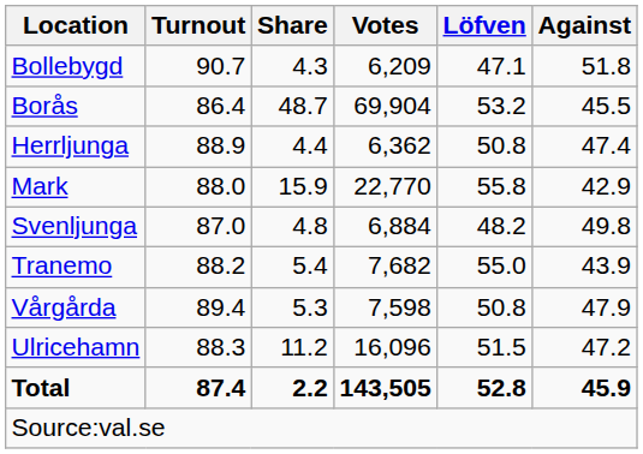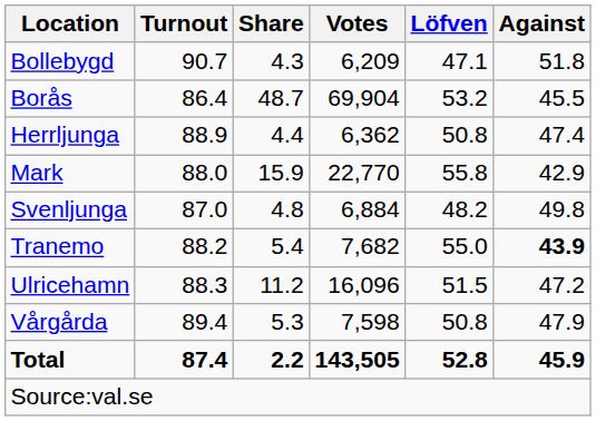 <table class="wikitable sortable" style=text-align:right>
 <tr>
 <th>Location</th>
 <th>Turnout</th>
 <th>Share</th>
 <th>Votes</th>
 <th><a href='#'>Löfven</a></th>
 <th>Against</th>
 </tr>
 <tr>
 <td align=left><a href='#'>Bollebygd</a></td>
 <td>90.7</td>
 <td>4.3</td>
 <td>6,209</td>
 <td>47.1</td>
 <td>51.8</td>
 </tr>
 <tr>
 <td align=left><a href='#'>Borås</a></td>
 <td>86.4</td>
 <td>48.7</td>
 <td>69,904</td>
 <td>53.2</td>
 <td>45.5</td>
 </tr>
 <tr>
 <td align=left><a href='#'>Herrljunga</a></td>
 <td>88.9</td>
 <td>4.4</td>
 <td>6,362</td>
 <td>50.8</td>
 <td>47.4</td>
 </tr>
 <tr>
 <td align=left><a href='#'>Mark</a></td>
 <td>88.0</td>
 <td>15.9</td>
 <td>22,770</td>
 <td>55.8</td>
 <td>42.9</td>
 </tr>
 <tr>
 <td align=left><a href='#'>Svenljunga</a></td>
 <td>87.0</td>
 <td>4.8</td>
 <td>6,884</td>
 <td>48.2</td>
 <td>49.8</td>
 </tr>
 <tr>
 <td align=left><a href='#'>Tranemo</a></td>
 <td>88.2</td>
 <td>5.4</td>
 <td>7,682</td>
 <td>55.0</td>
-<td>43.9</td>
+<td><strong>43.9</strong></td>
+</tr>
+<tr>
+<td align=left><a href='#'>Ulricehamn</a></td>
+<td>88.3</td>
+<td>11.2</td>
+<td>16,096</td>
+<td>51.5</td>
+<td>47.2</td>
 </tr>
 <tr>
 <td align=left><a href='#'>Vårgårda</a></td>
 <td>89.4</td>
 <td>5.3</td>
 <td>7,598</td>
 <td>50.8</td>
 <td>47.9</td>
-</tr>
-<tr>
-<td align=left><a href='#'>Ulricehamn</a></td>
-<td>88.3</td>
-<td>11.2</td>
-<td>16,096</td>
-<td>51.5</td>
-<td>47.2</td>
 </tr>
 <tr>
 <td align=left><strong>Total</strong></td>
 <td><strong>87.4</strong></td>
 <td><strong>2.2</strong></td>
 <td><strong>143,505</strong></td>
 <td><strong>52.8</strong></td>
 <td><strong>45.9</strong></td>
 </tr>
 <tr>
 <td align=left colspan=6>Source:val.se</td>
 </tr>
 </table>
